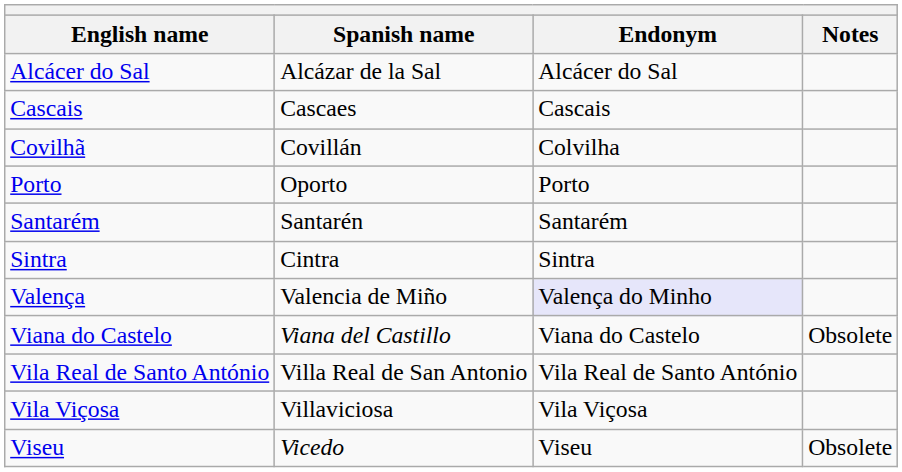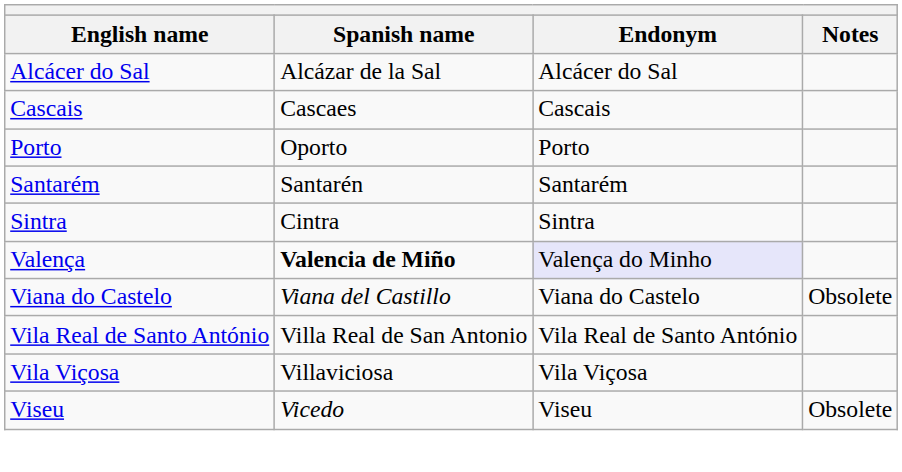 <table class="wikitable sortable">
 <tr>
 <th colspan="4"></th>
 </tr>
 <tr>
 <th>English name</th>
 <th>Spanish name</th>
 <th>Endonym</th>
 <th>Notes</th>
 </tr>
 <tr>
 <td><a href='#'>Alcácer do Sal</a></td>
 <td>Alcázar de la Sal</td>
 <td>Alcácer do Sal</td>
 <td></td>
 </tr>
 <tr>
 <td><a href='#'>Cascais</a></td>
 <td>Cascaes</td>
 <td>Cascais</td>
 <td></td>
 </tr>
 <tr>
-<td><a href='#'>Covilhã</a></td>
-<td>Covillán</td>
-<td>Colvilha</td>
-<td></td>
-</tr>
-<tr>
 <td><a href='#'>Porto</a></td>
 <td>Oporto</td>
 <td>Porto</td>
 <td></td>
 </tr>
 <tr>
 <td><a href='#'>Santarém</a></td>
 <td>Santarén</td>
 <td>Santarém</td>
 <td></td>
 </tr>
 <tr>
 <td><a href='#'>Sintra</a></td>
 <td>Cintra</td>
 <td>Sintra</td>
 <td></td>
 </tr>
 <tr>
 <td><a href='#'>Valença</a></td>
-<td>Valencia de Miño</td>
+<td><strong>Valencia de Miño</strong></td>
 <td style="background: lavender;">Valença do Minho</td>
 <td></td>
 </tr>
 <tr>
 <td><a href='#'>Viana do Castelo</a></td>
 <td><em>Viana del Castillo</em></td>
 <td>Viana do Castelo</td>
 <td>Obsolete</td>
 </tr>
 <tr>
 <td><a href='#'>Vila Real de Santo António</a></td>
 <td>Villa Real de San Antonio</td>
 <td>Vila Real de Santo António</td>
 <td></td>
 </tr>
 <tr>
 <td><a href='#'>Vila Viçosa</a></td>
 <td>Villaviciosa</td>
 <td>Vila Viçosa</td>
 <td></td>
 </tr>
 <tr>
 <td><a href='#'>Viseu</a></td>
 <td><em>Vicedo</em></td>
 <td>Viseu</td>
 <td>Obsolete</td>
 </tr>
 </table>
